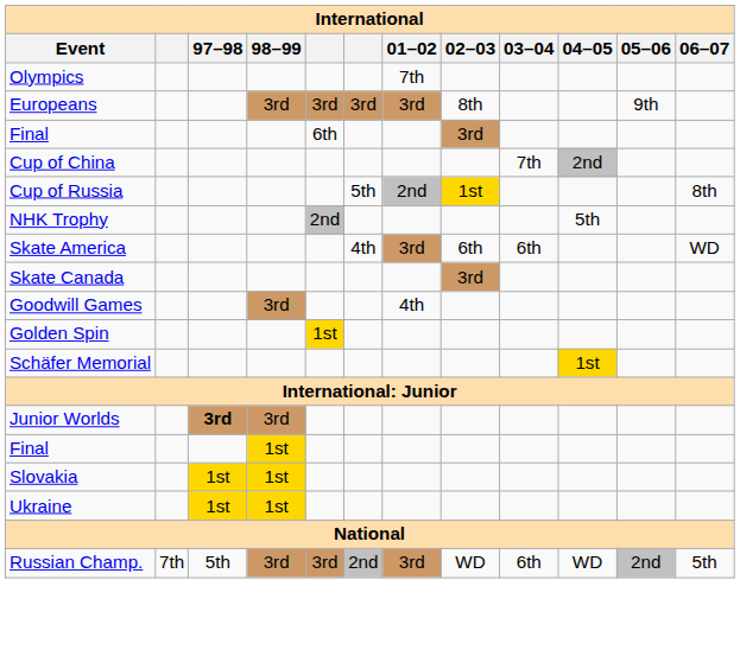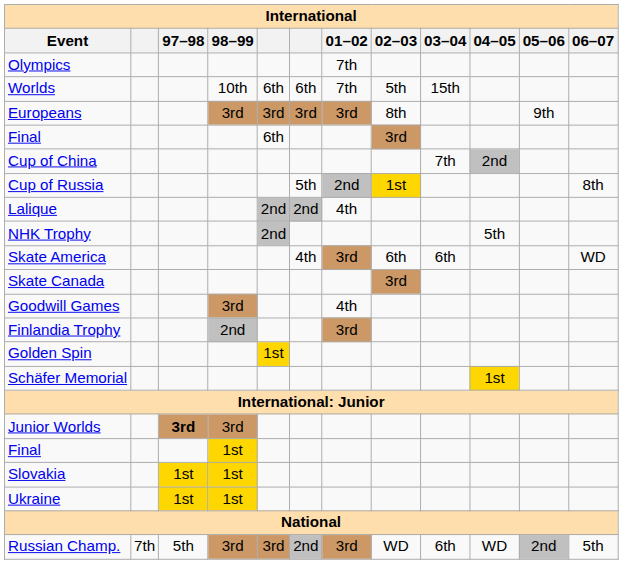 <table class="wikitable" style="text-align:center">
 <tr>
 <th style="background-color: #ffdead; " colspan=12 align=center>International</th>
 </tr>
 <tr>
 <th>Event</th>
 <th></th>
 <th>97–98</th>
 <th>98–99</th>
 <th></th>
 <th></th>
 <th>01–02</th>
 <th>02–03</th>
 <th>03–04</th>
 <th>04–05</th>
 <th>05–06</th>
 <th>06–07</th>
 </tr>
 <tr>
 <td align=left><a href='#'>Olympics</a></td>
 <td></td>
 <td></td>
 <td></td>
 <td></td>
 <td></td>
 <td>7th</td>
 <td></td>
 <td></td>
+<td></td>
+<td></td>
+<td></td>
+</tr>
+<tr>
+<td align=left><a href='#'>Worlds</a></td>
+<td></td>
+<td></td>
+<td>10th</td>
+<td>6th</td>
+<td>6th</td>
+<td>7th</td>
+<td>5th</td>
+<td>15th</td>
 <td></td>
 <td></td>
 <td></td>
 </tr>
 <tr>
 <td align=left><a href='#'>Europeans</a></td>
 <td></td>
 <td></td>
 <td bgcolor=cc9966>3rd</td>
 <td bgcolor=cc9966>3rd</td>
 <td bgcolor=cc9966>3rd</td>
 <td bgcolor=cc9966>3rd</td>
 <td>8th</td>
 <td></td>
 <td></td>
 <td>9th</td>
 <td></td>
 </tr>
 <tr>
 <td align=left> <a href='#'>Final</a></td>
 <td></td>
 <td></td>
 <td></td>
 <td>6th</td>
 <td></td>
 <td></td>
 <td bgcolor=cc9966>3rd</td>
 <td></td>
 <td></td>
 <td></td>
 <td></td>
 </tr>
 <tr>
 <td align=left> <a href='#'>Cup of China</a></td>
 <td></td>
 <td></td>
 <td></td>
 <td></td>
 <td></td>
 <td></td>
 <td></td>
 <td>7th</td>
 <td bgcolor=silver>2nd</td>
 <td></td>
 <td></td>
 </tr>
 <tr>
 <td align=left> <a href='#'>Cup of Russia</a></td>
 <td></td>
 <td></td>
 <td></td>
 <td></td>
 <td>5th</td>
 <td bgcolor=silver>2nd</td>
 <td bgcolor=gold>1st</td>
 <td></td>
 <td></td>
 <td></td>
 <td>8th</td>
 </tr>
 <tr>
+<td align=left> <a href='#'>Lalique</a></td>
+<td></td>
+<td></td>
+<td></td>
+<td bgcolor=silver>2nd</td>
+<td bgcolor=silver>2nd</td>
+<td>4th</td>
+<td></td>
+<td></td>
+<td></td>
+<td></td>
+<td></td>
+</tr>
+<tr>
 <td align=left> <a href='#'>NHK Trophy</a></td>
 <td></td>
 <td></td>
 <td></td>
 <td bgcolor=silver>2nd</td>
 <td></td>
 <td></td>
 <td></td>
 <td></td>
 <td>5th</td>
 <td></td>
 <td></td>
 </tr>
 <tr>
 <td align=left> <a href='#'>Skate America</a></td>
 <td></td>
 <td></td>
 <td></td>
 <td></td>
 <td>4th</td>
 <td bgcolor=cc9966>3rd</td>
 <td>6th</td>
 <td>6th</td>
 <td></td>
 <td></td>
 <td>WD</td>
 </tr>
 <tr>
 <td align=left> <a href='#'>Skate Canada</a></td>
 <td></td>
 <td></td>
 <td></td>
 <td></td>
 <td></td>
 <td></td>
 <td bgcolor=cc9966>3rd</td>
 <td></td>
 <td></td>
 <td></td>
 <td></td>
 </tr>
 <tr>
 <td align=left><a href='#'>Goodwill Games</a></td>
 <td></td>
 <td></td>
 <td bgcolor=cc9966>3rd</td>
 <td></td>
 <td></td>
 <td>4th</td>
+<td></td>
+<td></td>
+<td></td>
+<td></td>
+<td></td>
+</tr>
+<tr>
+<td align=left><a href='#'>Finlandia Trophy</a></td>
+<td></td>
+<td></td>
+<td bgcolor=silver>2nd</td>
+<td></td>
+<td></td>
+<td bgcolor=cc9966>3rd</td>
 <td></td>
 <td></td>
 <td></td>
 <td></td>
 <td></td>
 </tr>
 <tr>
 <td align=left><a href='#'>Golden Spin</a></td>
 <td></td>
 <td></td>
 <td></td>
 <td bgcolor=gold>1st</td>
 <td></td>
 <td></td>
 <td></td>
 <td></td>
 <td></td>
 <td></td>
 <td></td>
 </tr>
 <tr>
 <td align=left><a href='#'>Schäfer Memorial</a></td>
 <td></td>
 <td></td>
 <td></td>
 <td></td>
 <td></td>
 <td></td>
 <td></td>
 <td></td>
 <td bgcolor=gold>1st</td>
 <td></td>
 <td></td>
 </tr>
 <tr>
 <th style="background-color: #ffdead; " colspan=12 align=center>International: Junior</th>
 </tr>
 <tr>
 <td align=left><a href='#'>Junior Worlds</a></td>
 <td></td>
 <td bgcolor=cc9966><strong>3rd</strong></td>
 <td bgcolor=cc9966>3rd</td>
 <td></td>
 <td></td>
 <td></td>
 <td></td>
 <td></td>
 <td></td>
 <td></td>
 <td></td>
 </tr>
 <tr>
 <td align=left> <a href='#'>Final</a></td>
 <td></td>
 <td></td>
 <td bgcolor=gold>1st</td>
 <td></td>
 <td></td>
 <td></td>
 <td></td>
 <td></td>
 <td></td>
 <td></td>
 <td></td>
 </tr>
 <tr>
 <td align=left> <a href='#'>Slovakia</a></td>
 <td></td>
 <td bgcolor=gold>1st</td>
 <td bgcolor=gold>1st</td>
 <td></td>
 <td></td>
 <td></td>
 <td></td>
 <td></td>
 <td></td>
 <td></td>
 <td></td>
 </tr>
 <tr>
 <td align=left> <a href='#'>Ukraine</a></td>
 <td></td>
 <td bgcolor=gold>1st</td>
 <td bgcolor=gold>1st</td>
 <td></td>
 <td></td>
 <td></td>
 <td></td>
 <td></td>
 <td></td>
 <td></td>
 <td></td>
 </tr>
 <tr>
 <th style="background-color: #ffdead; " colspan=12 align=center>National</th>
 </tr>
 <tr>
 <td align=left><a href='#'>Russian Champ.</a></td>
 <td>7th</td>
 <td>5th</td>
 <td bgcolor=cc9966>3rd</td>
 <td bgcolor=cc9966>3rd</td>
 <td bgcolor=silver>2nd</td>
 <td bgcolor=cc9966>3rd</td>
 <td>WD</td>
 <td>6th</td>
 <td>WD</td>
 <td bgcolor=silver>2nd</td>
 <td>5th</td>
 </tr>
 </table>
